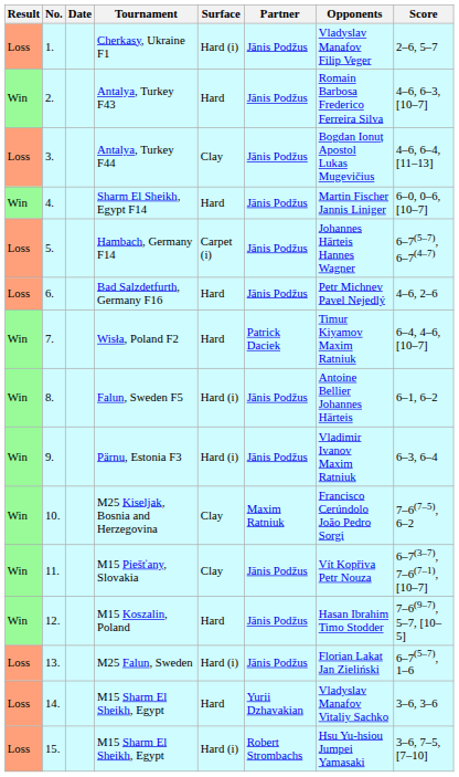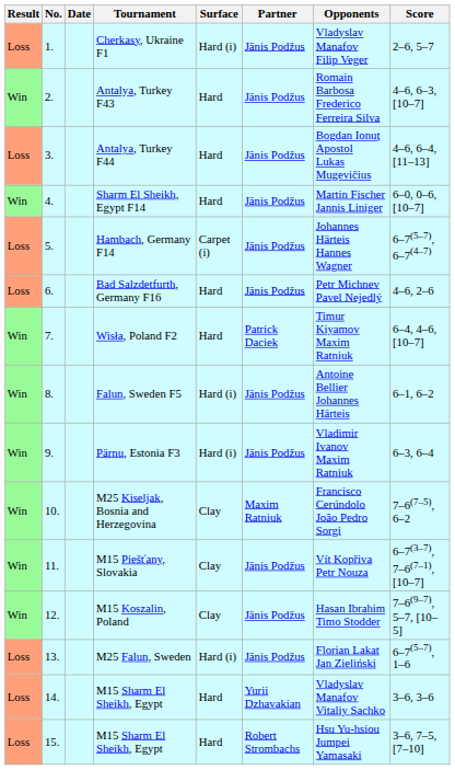 <table class=wikitable>
 <tr>
 <th>Result</th>
 <th>No.</th>
 <th>Date</th>
 <th>Tournament</th>
 <th>Surface</th>
 <th>Partner</th>
 <th>Opponents</th>
 <th>Score</th>
 </tr>
 <tr style="background:#cffcff;">
 <td style="background:#ffa07a;">Loss</td>
 <td>1.</td>
 <td></td>
 <td><a href='#'>Cherkasy</a>, Ukraine F1</td>
 <td>Hard (i)</td>
 <td> <a href='#'>Jānis Podžus</a></td>
 <td> <a href='#'>Vladyslav Manafov</a><br> <a href='#'>Filip Veger</a></td>
 <td>2–6, 5–7</td>
 </tr>
 <tr style="background:#cffcff;">
 <td style="background:#98fb98;">Win</td>
 <td>2.</td>
 <td></td>
 <td><a href='#'>Antalya</a>, Turkey F43</td>
 <td>Hard</td>
 <td> <a href='#'>Jānis Podžus</a></td>
 <td> <a href='#'>Romain Barbosa</a><br> <a href='#'>Frederico Ferreira Silva</a></td>
 <td>4–6, 6–3, [10–7]</td>
 </tr>
 <tr style="background:#cffcff;">
 <td style="background:#ffa07a;">Loss</td>
 <td>3.</td>
 <td></td>
 <td><a href='#'>Antalya</a>, Turkey F44</td>
-<td>Clay</td>
+<td>Hard</td>
 <td> <a href='#'>Jānis Podžus</a></td>
 <td> <a href='#'>Bogdan Ionuț Apostol</a><br> <a href='#'>Lukas Mugevičius</a></td>
 <td>4–6, 6–4, [11–13]</td>
 </tr>
 <tr style="background:#cffcff;">
 <td style="background:#98fb98;">Win</td>
 <td>4.</td>
 <td></td>
 <td><a href='#'>Sharm El Sheikh</a>, Egypt F14</td>
 <td>Hard</td>
 <td> <a href='#'>Jānis Podžus</a></td>
 <td> <a href='#'>Martin Fischer</a><br> <a href='#'>Jannis Liniger</a></td>
 <td>6–0, 0–6, [10–7]</td>
 </tr>
 <tr style="background:#cffcff;">
 <td style="background:#ffa07a;">Loss</td>
 <td>5.</td>
 <td></td>
 <td><a href='#'>Hambach</a>, Germany F14</td>
 <td>Carpet (i)</td>
 <td> <a href='#'>Jānis Podžus</a></td>
 <td> <a href='#'>Johannes Härteis</a><br> <a href='#'>Hannes Wagner</a></td>
 <td>6–7<sup>(5–7)</sup>, 6–7<sup>(4–7)</sup></td>
 </tr>
 <tr style="background:#cffcff;">
 <td style="background:#ffa07a;">Loss</td>
 <td>6.</td>
 <td></td>
 <td><a href='#'>Bad Salzdetfurth</a>, Germany F16</td>
 <td>Hard</td>
 <td> <a href='#'>Jānis Podžus</a></td>
 <td> <a href='#'>Petr Michnev</a><br> <a href='#'>Pavel Nejedlý</a></td>
 <td>4–6, 2–6</td>
 </tr>
 <tr style="background:#cffcff;">
 <td style="background:#98fb98;">Win</td>
 <td>7.</td>
 <td></td>
 <td><a href='#'>Wisła</a>, Poland F2</td>
 <td>Hard</td>
 <td> <a href='#'>Patrick Daciek</a></td>
 <td> <a href='#'>Timur Kiyamov</a><br> <a href='#'>Maxim Ratniuk</a></td>
 <td>6–4, 4–6, [10–7]</td>
 </tr>
 <tr style="background:#cffcff;">
 <td style="background:#98fb98;">Win</td>
 <td>8.</td>
 <td></td>
 <td><a href='#'>Falun</a>, Sweden F5</td>
 <td>Hard (i)</td>
 <td> <a href='#'>Jānis Podžus</a></td>
 <td> <a href='#'>Antoine Bellier</a><br> <a href='#'>Johannes Härteis</a></td>
 <td>6–1, 6–2</td>
 </tr>
 <tr style="background:#cffcff;">
 <td style="background:#98fb98;">Win</td>
 <td>9.</td>
 <td></td>
 <td><a href='#'>Pärnu</a>, Estonia F3</td>
 <td>Hard (i)</td>
 <td> <a href='#'>Jānis Podžus</a></td>
 <td> <a href='#'>Vladimir Ivanov</a><br> <a href='#'>Maxim Ratniuk</a></td>
 <td>6–3, 6–4</td>
 </tr>
 <tr style="background:#cffcff;">
 <td style="background:#98fb98;">Win</td>
 <td>10.</td>
 <td></td>
 <td>M25 <a href='#'>Kiseljak</a>, Bosnia and Herzegovina</td>
 <td>Clay</td>
 <td> <a href='#'>Maxim Ratniuk</a></td>
 <td> <a href='#'>Francisco Cerúndolo</a><br> <a href='#'>João Pedro Sorgi</a></td>
 <td>7–6<sup>(7–5)</sup>, 6–2</td>
 </tr>
 <tr style="background:#cffcff;">
 <td style="background:#98fb98;">Win</td>
 <td>11.</td>
 <td></td>
 <td>M15 <a href='#'>Piešťany</a>, Slovakia</td>
 <td>Clay</td>
 <td> <a href='#'>Jānis Podžus</a></td>
 <td> <a href='#'>Vít Kopřiva</a><br> <a href='#'>Petr Nouza</a></td>
 <td>6–7<sup>(3–7)</sup>, 7–6<sup>(7–1)</sup>, [10–7]</td>
 </tr>
 <tr style="background:#cffcff;">
 <td style="background:#98fb98;">Win</td>
 <td>12.</td>
 <td></td>
 <td>M15 <a href='#'>Koszalin</a>, Poland</td>
-<td>Hard</td>
+<td>Clay</td>
 <td> <a href='#'>Jānis Podžus</a></td>
 <td> <a href='#'>Hasan Ibrahim</a><br> <a href='#'>Timo Stodder</a></td>
 <td>7–6<sup>(9–7)</sup>, 5–7, [10–5]</td>
 </tr>
 <tr style="background:#cffcff;">
 <td style="background:#ffa07a;">Loss</td>
 <td>13.</td>
 <td></td>
 <td>M25 <a href='#'>Falun</a>, Sweden</td>
 <td>Hard (i)</td>
 <td> <a href='#'>Jānis Podžus</a></td>
 <td> <a href='#'>Florian Lakat</a><br> <a href='#'>Jan Zieliński</a></td>
 <td>6–7<sup>(5–7)</sup>, 1–6</td>
 </tr>
 <tr style="background:#cffcff;">
 <td style="background:#ffa07a;">Loss</td>
 <td>14.</td>
 <td></td>
 <td>M15 <a href='#'>Sharm El Sheikh</a>, Egypt</td>
 <td>Hard</td>
 <td> <a href='#'>Yurii Dzhavakian</a></td>
 <td> <a href='#'>Vladyslav Manafov</a><br> <a href='#'>Vitaliy Sachko</a></td>
 <td>3–6, 3–6</td>
 </tr>
 <tr style="background:#cffcff;">
 <td style="background:#ffa07a;">Loss</td>
 <td>15.</td>
 <td></td>
 <td>M15 <a href='#'>Sharm El Sheikh</a>, Egypt</td>
-<td>Hard (i)</td>
+<td>Hard</td>
 <td> <a href='#'>Robert Strombachs</a></td>
 <td> <a href='#'>Hsu Yu-hsiou</a><br> <a href='#'>Jumpei Yamasaki</a></td>
 <td>3–6, 7–5, [7–10]</td>
 </tr>
 </table>
